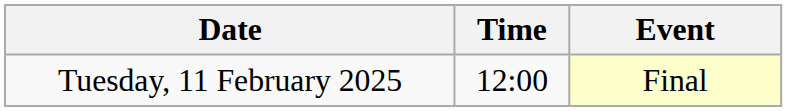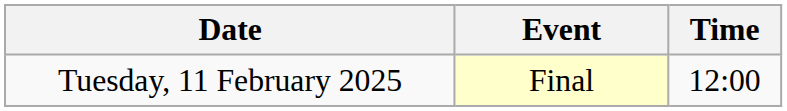 <table class = "wikitable" style="text-align:center;">
 <tr>
 <th width=220>Date</th>
+<th width=100>Event</th>
 <th width=50>Time</th>
-<th width=100>Event</th>
 </tr>
 <tr>
 <td>Tuesday, 11 February 2025</td>
+<td bgcolor=ffffcc>Final</td>
 <td>12:00</td>
-<td bgcolor=ffffcc>Final</td>
 </tr>
 </table>
